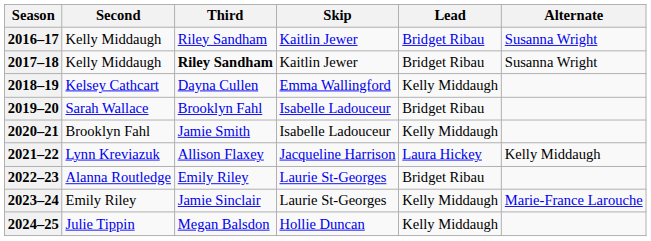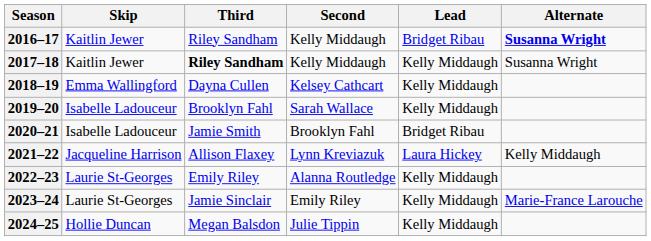 <table class="wikitable">
 <tr>
 <th scope="col">Season</th>
+<th scope="col">Skip</th>
+<th scope="col">Third</th>
 <th scope="col">Second</th>
-<th scope="col">Third</th>
-<th scope="col">Skip</th>
 <th scope="col">Lead</th>
 <th scope="col">Alternate</th>
 </tr>
 <tr>
 <th scope="row">2016–17</th>
+<td><a href='#'>Kaitlin Jewer</a></td>
+<td><a href='#'>Riley Sandham</a></td>
 <td>Kelly Middaugh</td>
-<td><a href='#'>Riley Sandham</a></td>
-<td><a href='#'>Kaitlin Jewer</a></td>
 <td><a href='#'>Bridget Ribau</a></td>
-<td><a href='#'>Susanna Wright</a></td>
+<td><strong><a href='#'>Susanna Wright</a></strong></td>
 </tr>
 <tr>
 <th scope="row">2017–18</th>
+<td>Kaitlin Jewer</td>
+<td><strong>Riley Sandham</strong></td>
 <td>Kelly Middaugh</td>
-<td><strong>Riley Sandham</strong></td>
-<td>Kaitlin Jewer</td>
-<td>Bridget Ribau</td>
+<td>Kelly Middaugh</td>
 <td>Susanna Wright</td>
 </tr>
 <tr>
 <th scope="row">2018–19</th>
+<td><a href='#'>Emma Wallingford</a></td>
+<td><a href='#'>Dayna Cullen</a></td>
 <td><a href='#'>Kelsey Cathcart</a></td>
-<td><a href='#'>Dayna Cullen</a></td>
-<td><a href='#'>Emma Wallingford</a></td>
 <td>Kelly Middaugh</td>
 <td></td>
 </tr>
 <tr>
 <th scope="row">2019–20</th>
+<td><a href='#'>Isabelle Ladouceur</a></td>
+<td><a href='#'>Brooklyn Fahl</a></td>
 <td><a href='#'>Sarah Wallace</a></td>
-<td><a href='#'>Brooklyn Fahl</a></td>
-<td><a href='#'>Isabelle Ladouceur</a></td>
+<td>Kelly Middaugh</td>
+<td></td>
+</tr>
+<tr>
+<th scope="row">2020–21</th>
+<td>Isabelle Ladouceur</td>
+<td><a href='#'>Jamie Smith</a></td>
+<td>Brooklyn Fahl</td>
 <td>Bridget Ribau</td>
 <td></td>
 </tr>
 <tr>
-<th scope="row">2020–21</th>
-<td>Brooklyn Fahl</td>
-<td><a href='#'>Jamie Smith</a></td>
-<td>Isabelle Ladouceur</td>
-<td>Kelly Middaugh</td>
-<td></td>
-</tr>
-<tr>
 <th scope="row">2021–22</th>
+<td><a href='#'>Jacqueline Harrison</a></td>
+<td><a href='#'>Allison Flaxey</a></td>
 <td><a href='#'>Lynn Kreviazuk</a></td>
-<td><a href='#'>Allison Flaxey</a></td>
-<td><a href='#'>Jacqueline Harrison</a></td>
 <td><a href='#'>Laura Hickey</a></td>
 <td>Kelly Middaugh</td>
 </tr>
 <tr>
 <th scope="row">2022–23</th>
+<td><a href='#'>Laurie St-Georges</a></td>
+<td><a href='#'>Emily Riley</a></td>
 <td><a href='#'>Alanna Routledge</a></td>
-<td><a href='#'>Emily Riley</a></td>
-<td><a href='#'>Laurie St-Georges</a></td>
-<td>Bridget Ribau</td>
+<td>Kelly Middaugh</td>
 <td></td>
 </tr>
 <tr>
 <th scope="row">2023–24</th>
+<td>Laurie St-Georges</td>
+<td><a href='#'>Jamie Sinclair</a></td>
 <td>Emily Riley</td>
-<td><a href='#'>Jamie Sinclair</a></td>
-<td>Laurie St-Georges</td>
 <td>Kelly Middaugh</td>
 <td><a href='#'>Marie-France Larouche</a></td>
 </tr>
 <tr>
 <th scope="row">2024–25</th>
+<td><a href='#'>Hollie Duncan</a></td>
+<td><a href='#'>Megan Balsdon</a></td>
 <td><a href='#'>Julie Tippin</a></td>
-<td><a href='#'>Megan Balsdon</a></td>
-<td><a href='#'>Hollie Duncan</a></td>
 <td>Kelly Middaugh</td>
 <td></td>
 </tr>
 </table>
